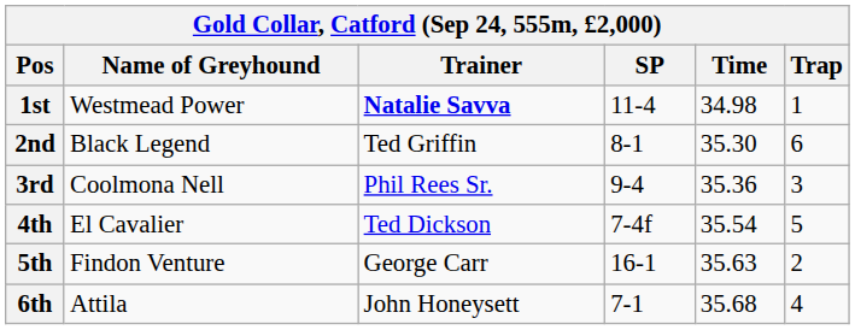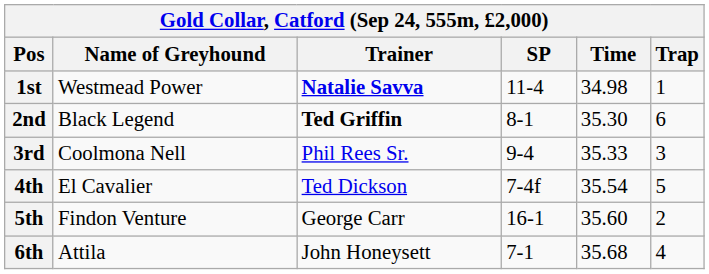 <table class="wikitable">
 <tr>
 <th colspan="6"><a href='#'>Gold Collar</a>, <a href='#'>Catford</a> (Sep 24, 555m, £2,000)</th>
 </tr>
 <tr>
 <th width=30>Pos</th>
 <th width=180>Name of Greyhound</th>
 <th width=150>Trainer</th>
 <th width=50>SP</th>
 <th width=50>Time</th>
 <th width=30>Trap</th>
 </tr>
 <tr>
 <th>1st</th>
 <td>Westmead Power</td>
 <td><strong><a href='#'>Natalie Savva</a></strong></td>
 <td>11-4</td>
 <td>34.98</td>
 <td>1</td>
 </tr>
 <tr>
 <th>2nd</th>
 <td>Black Legend</td>
-<td>Ted Griffin</td>
+<td><strong>Ted Griffin</strong></td>
 <td>8-1</td>
 <td>35.30</td>
 <td>6</td>
 </tr>
 <tr>
 <th>3rd</th>
 <td>Coolmona Nell</td>
 <td><a href='#'>Phil Rees Sr.</a></td>
 <td>9-4</td>
-<td>35.36</td>
+<td>35.33</td>
 <td>3</td>
 </tr>
 <tr>
 <th>4th</th>
 <td>El Cavalier</td>
 <td><a href='#'>Ted Dickson</a></td>
 <td>7-4f</td>
 <td>35.54</td>
 <td>5</td>
 </tr>
 <tr>
 <th>5th</th>
 <td>Findon Venture</td>
 <td>George Carr</td>
 <td>16-1</td>
-<td>35.63</td>
+<td>35.60</td>
 <td>2</td>
 </tr>
 <tr>
 <th>6th</th>
 <td>Attila</td>
 <td>John Honeysett</td>
 <td>7-1</td>
 <td>35.68</td>
 <td>4</td>
 </tr>
 </table>
